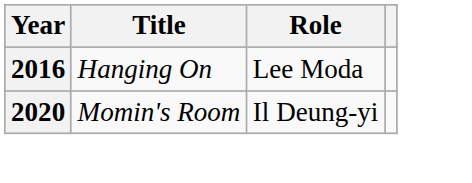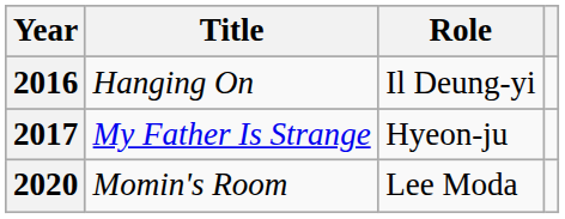 <table class="wikitable  plainrowheaders">
 <tr>
 <th scope="col">Year</th>
 <th scope="col">Title</th>
 <th scope="col">Role</th>
 <th scope="col" class="unsortable"></th>
 </tr>
 <tr>
 <th scope="row">2016</th>
 <td><em>Hanging On </em></td>
-<td>Lee Moda</td>
+<td>Il Deung-yi</td>
+<td></td>
+</tr>
+<tr>
+<th scope="row">2017</th>
+<td><em><a href='#'>My Father Is Strange</a></em></td>
+<td>Hyeon-ju</td>
 <td></td>
 </tr>
 <tr>
 <th scope="row">2020</th>
 <td><em>Momin's Room</em></td>
-<td>Il Deung-yi</td>
+<td>Lee Moda</td>
 <td></td>
 </tr>
 </table>
